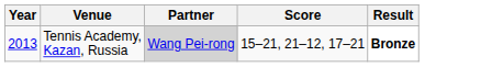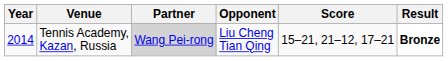 <table class="sortable wikitable" style="font-size: 90%;">
 <tr>
 <th>Year</th>
 <th>Venue</th>
 <th>Partner</th>
+<th>Opponent</th>
 <th>Score</th>
 <th>Result</th>
 </tr>
 <tr>
-<td align="center"><a href='#'>2013</a></td>
+<td align="center"><a href='#'>2014</a></td>
 <td align="left">Tennis Academy,<br><a href='#'>Kazan</a>, Russia</td>
 <td align="left" style="background: lightgrey;"> <a href='#'>Wang Pei-rong</a></td>
+<td align="left"> <a href='#'>Liu Cheng</a><br> <a href='#'>Tian Qing</a></td>
 <td align="left">15–21, 21–12, 17–21</td>
 <td style="text-align:left; background:white"> <strong>Bronze</strong></td>
 </tr>
 </table>
